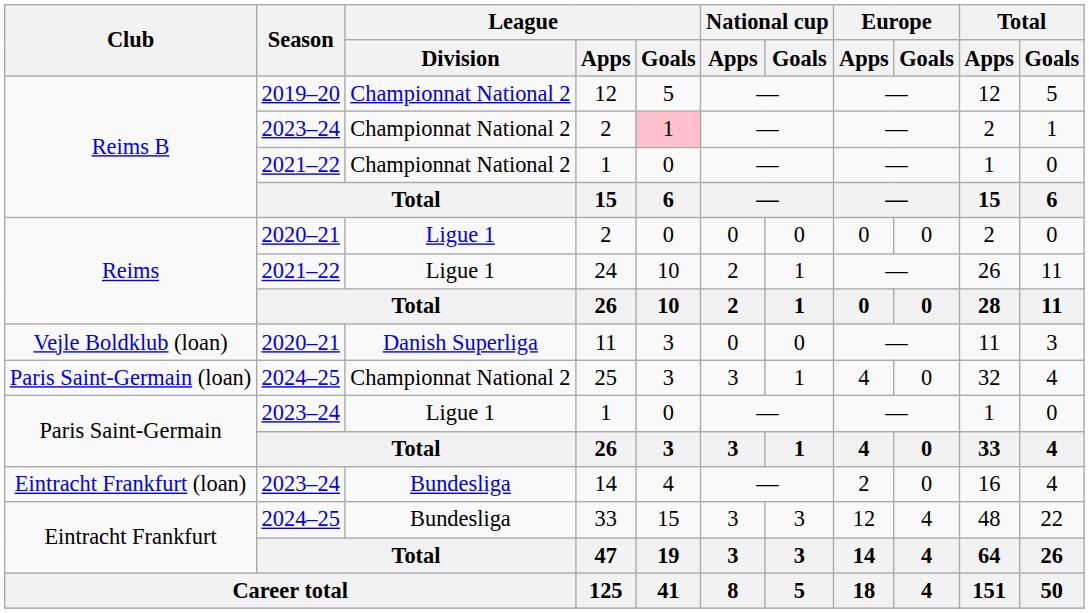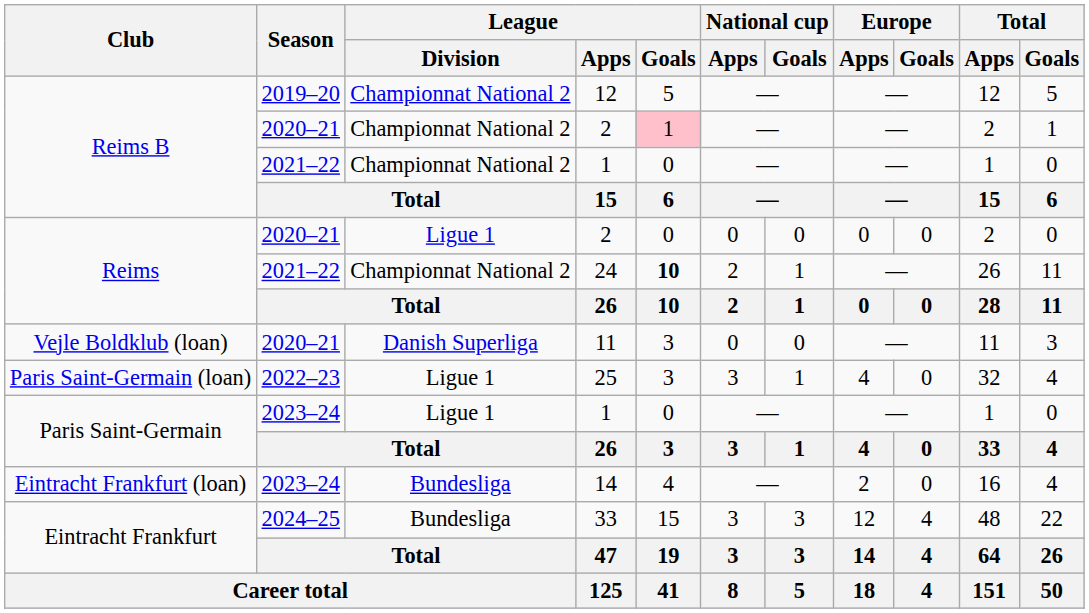 <table class="wikitable" style="text-align: center;">
 <tr>
 <th rowspan="2">Club</th>
 <th rowspan="2">Season</th>
 <th colspan="3">League</th>
 <th colspan="2">National cup</th>
 <th colspan="2">Europe</th>
 <th colspan="2">Total</th>
 </tr>
 <tr>
 <th>Division</th>
 <th>Apps</th>
 <th>Goals</th>
 <th>Apps</th>
 <th>Goals</th>
 <th>Apps</th>
 <th>Goals</th>
 <th>Apps</th>
 <th>Goals</th>
 </tr>
 <tr>
 <td rowspan="4"><a href='#'>Reims B</a></td>
 <td><a href='#'>2019–20</a></td>
 <td><a href='#'>Championnat National 2</a></td>
 <td>12</td>
 <td>5</td>
 <td colspan="2">—</td>
 <td colspan="2">—</td>
 <td>12</td>
 <td>5</td>
 </tr>
 <tr>
-<td><a href='#'>2023–24</a></td>
+<td><a href='#'>2020–21</a></td>
 <td>Championnat National 2</td>
 <td>2</td>
 <td style="background: pink;">1</td>
 <td colspan="2">—</td>
 <td colspan="2">—</td>
 <td>2</td>
 <td>1</td>
 </tr>
 <tr>
 <td><a href='#'>2021–22</a></td>
 <td>Championnat National 2</td>
 <td>1</td>
 <td>0</td>
 <td colspan="2">—</td>
 <td colspan="2">—</td>
 <td>1</td>
 <td>0</td>
 </tr>
 <tr>
 <th colspan="2">Total</th>
 <th>15</th>
 <th>6</th>
 <th colspan="2">—</th>
 <th colspan="2">—</th>
 <th>15</th>
 <th>6</th>
 </tr>
 <tr>
 <td rowspan="3"><a href='#'>Reims</a></td>
 <td><a href='#'>2020–21</a></td>
 <td><a href='#'>Ligue 1</a></td>
 <td>2</td>
 <td>0</td>
 <td>0</td>
 <td 0>0</td>
 <td>0</td>
 <td>0</td>
 <td>2</td>
 <td>0</td>
 </tr>
 <tr>
 <td><a href='#'>2021–22</a></td>
-<td>Ligue 1</td>
+<td>Championnat National 2</td>
 <td>24</td>
-<td>10</td>
+<td><strong>10</strong></td>
 <td>2</td>
 <td>1</td>
 <td colspan="2">—</td>
 <td>26</td>
 <td>11</td>
 </tr>
 <tr>
 <th colspan="2">Total</th>
 <th>26</th>
 <th>10</th>
 <th>2</th>
 <th>1</th>
 <th>0</th>
 <th>0</th>
 <th>28</th>
 <th>11</th>
 </tr>
 <tr>
 <td><a href='#'>Vejle Boldklub</a> (loan)</td>
 <td><a href='#'>2020–21</a></td>
 <td><a href='#'>Danish Superliga</a></td>
 <td>11</td>
 <td>3</td>
 <td>0</td>
 <td>0</td>
 <td colspan="2">—</td>
 <td>11</td>
 <td>3</td>
 </tr>
 <tr>
 <td><a href='#'>Paris Saint-Germain</a> (loan)</td>
-<td><a href='#'>2024–25</a></td>
-<td>Championnat National 2</td>
+<td><a href='#'>2022–23</a></td>
+<td>Ligue 1</td>
 <td>25</td>
 <td>3</td>
 <td>3</td>
 <td>1</td>
 <td>4</td>
 <td>0</td>
 <td>32</td>
 <td>4</td>
 </tr>
 <tr>
 <td rowspan="2">Paris Saint-Germain</td>
 <td><a href='#'>2023–24</a></td>
 <td>Ligue 1</td>
 <td>1</td>
 <td>0</td>
 <td colspan="2">—</td>
 <td colspan="2">—</td>
 <td>1</td>
 <td>0</td>
 </tr>
 <tr>
 <th colspan="2">Total</th>
 <th>26</th>
 <th>3</th>
 <th>3</th>
 <th>1</th>
 <th>4</th>
 <th>0</th>
 <th>33</th>
 <th>4</th>
 </tr>
 <tr>
 <td><a href='#'>Eintracht Frankfurt</a> (loan)</td>
 <td><a href='#'>2023–24</a></td>
 <td><a href='#'>Bundesliga</a></td>
 <td>14</td>
 <td>4</td>
 <td colspan="2">—</td>
 <td>2</td>
 <td>0</td>
 <td>16</td>
 <td>4</td>
 </tr>
 <tr>
 <td rowspan="2">Eintracht Frankfurt</td>
 <td><a href='#'>2024–25</a></td>
 <td>Bundesliga</td>
 <td>33</td>
 <td>15</td>
 <td>3</td>
 <td>3</td>
 <td>12</td>
 <td>4</td>
 <td>48</td>
 <td>22</td>
 </tr>
 <tr>
 <th colspan="2">Total</th>
 <th>47</th>
 <th>19</th>
 <th>3</th>
 <th>3</th>
 <th>14</th>
 <th>4</th>
 <th>64</th>
 <th>26</th>
 </tr>
 <tr>
 <th colspan="3">Career total</th>
 <th>125</th>
 <th>41</th>
 <th>8</th>
 <th>5</th>
 <th>18</th>
 <th>4</th>
 <th>151</th>
 <th>50</th>
 </tr>
 </table>
